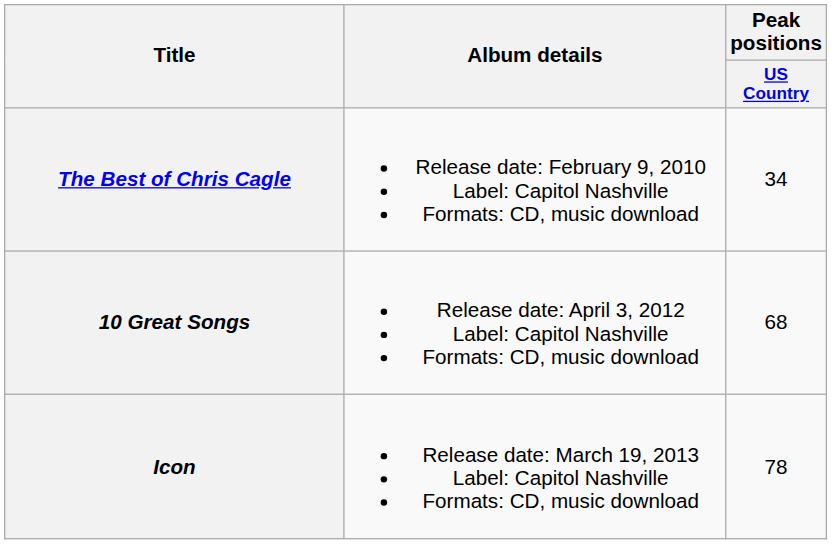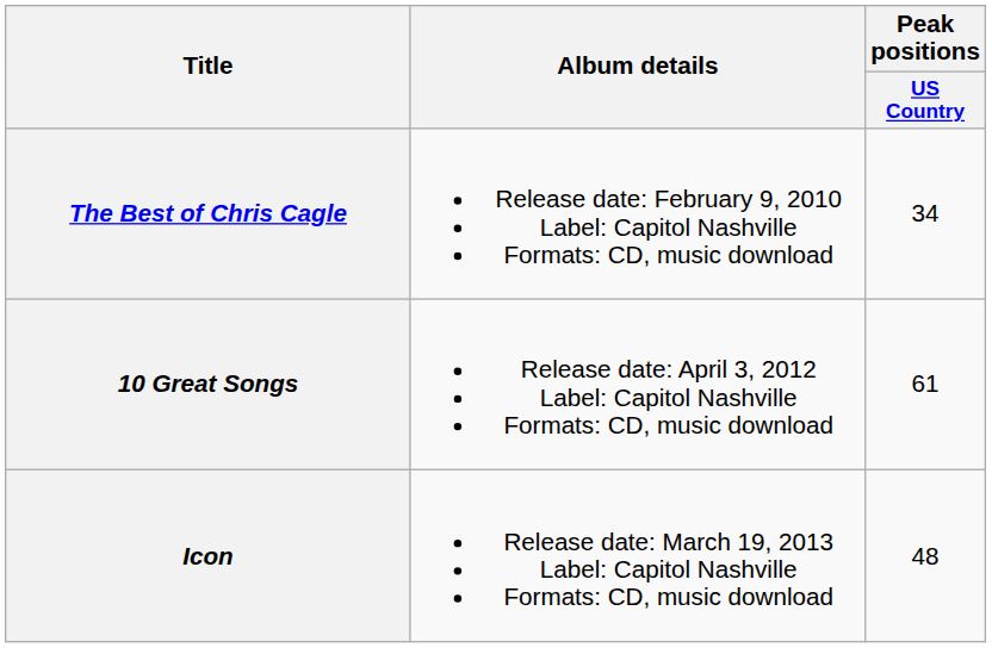 <table class="wikitable plainrowheaders" style="text-align:center;">
 <tr>
 <th rowspan="2" style="width:16em;">Title</th>
 <th rowspan="2" style="width:18em;">Album details</th>
 <th>Peak positions</th>
 </tr>
 <tr style="font-size:smaller;">
 <th width="60"><a href='#'>US Country</a><br></th>
 </tr>
 <tr>
 <th scope="row"><em><a href='#'>The Best of Chris Cagle</a></em></th>
 <td><br><ul><li>Release date: February 9, 2010</li><li>Label: Capitol Nashville</li><li>Formats: CD, music download</li></ul></td>
 <td>34</td>
 </tr>
 <tr>
 <th scope="row"><em>10 Great Songs</em></th>
 <td><br><ul><li>Release date: April 3, 2012</li><li>Label: Capitol Nashville</li><li>Formats: CD, music download</li></ul></td>
-<td>68</td>
+<td>61</td>
 </tr>
 <tr>
 <th scope="row"><em>Icon</em></th>
 <td><br><ul><li>Release date: March 19, 2013</li><li>Label: Capitol Nashville</li><li>Formats: CD, music download</li></ul></td>
-<td>78</td>
+<td>48</td>
 </tr>
 </table>
